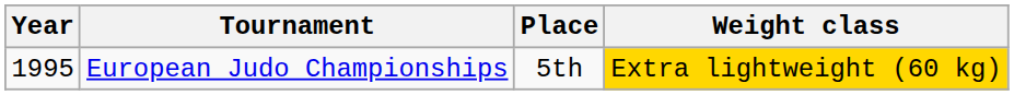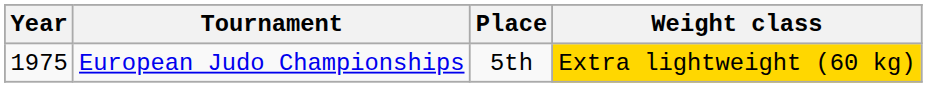 <table class=wikitable>
 <tr>
 <th>Year</th>
 <th>Tournament</th>
 <th>Place</th>
 <th>Weight class</th>
 </tr>
 <tr>
-<td>1995</td>
+<td>1975</td>
 <td><a href='#'>European Judo Championships</a></td>
 <td align="center">5th</td>
 <td style="background: gold;">Extra lightweight (60 kg)</td>
 </tr>
 </table>
